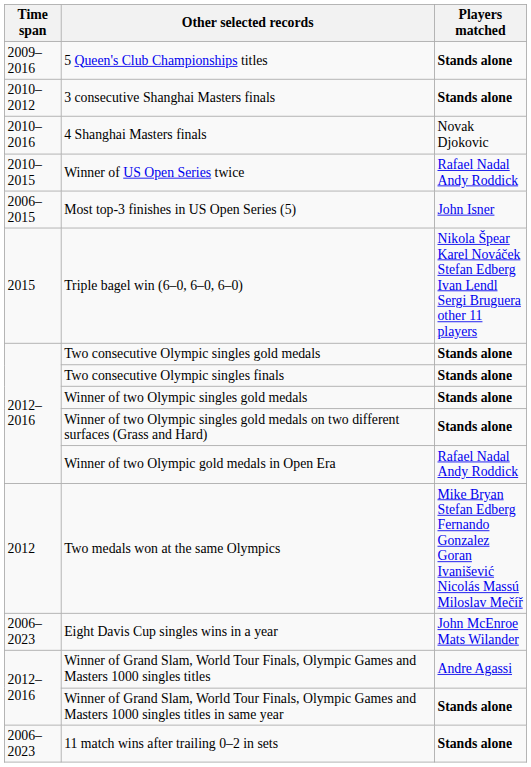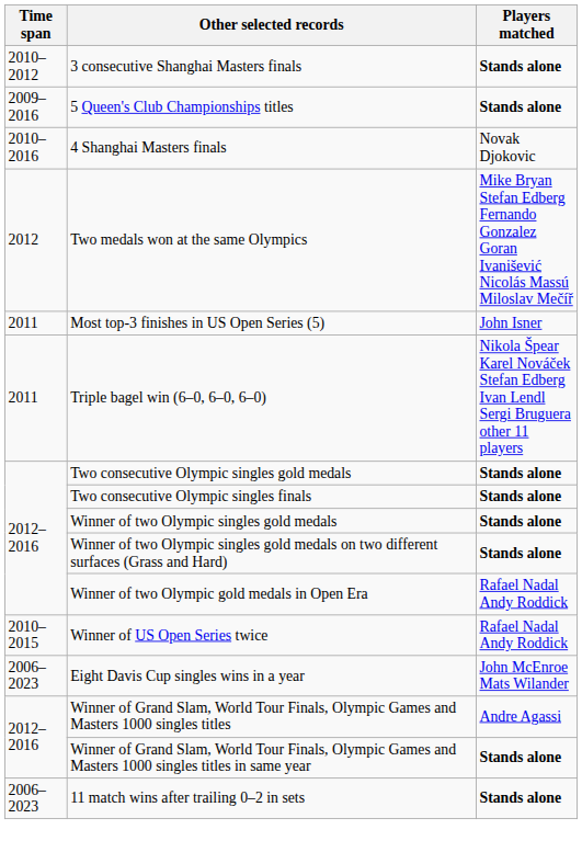 <table class="wikitable collapsible">
 <tr>
 <th>Time span</th>
 <th>Other selected records</th>
 <th>Players matched</th>
 </tr>
 <tr>
-<td>2009–2016</td>
-<td>5 <a href='#'>Queen's Club Championships</a> titles</td>
+<td>2010–2012</td>
+<td>3 consecutive Shanghai Masters finals</td>
 <td><strong>Stands alone</strong></td>
 </tr>
 <tr>
-<td>2010–2012</td>
-<td>3 consecutive Shanghai Masters finals</td>
+<td>2009–2016</td>
+<td>5 <a href='#'>Queen's Club Championships</a> titles</td>
 <td><strong>Stands alone</strong></td>
 </tr>
 <tr>
 <td>2010–2016</td>
 <td>4 Shanghai Masters finals</td>
 <td>Novak Djokovic</td>
 </tr>
 <tr>
-<td>2010–2015</td>
-<td>Winner of <a href='#'>US Open Series</a> twice</td>
-<td><a href='#'>Rafael Nadal</a><br><a href='#'>Andy Roddick</a></td>
+<td>2012</td>
+<td>Two medals won at the same Olympics</td>
+<td><a href='#'>Mike Bryan</a><br><a href='#'>Stefan Edberg</a><br><a href='#'>Fernando Gonzalez</a><br><a href='#'>Goran Ivanišević</a><br><a href='#'>Nicolás Massú</a><br><a href='#'>Miloslav Mečíř</a></td>
 </tr>
 <tr>
-<td>2006–2015</td>
+<td>2011</td>
 <td>Most top-3 finishes in US Open Series (5)</td>
 <td><a href='#'>John Isner</a></td>
 </tr>
 <tr>
-<td>2015</td>
+<td>2011</td>
 <td>Triple bagel win (6–0, 6–0, 6–0)</td>
 <td><a href='#'>Nikola Špear</a><br><a href='#'>Karel Nováček</a><br><a href='#'>Stefan Edberg</a><br><a href='#'>Ivan Lendl</a><br><a href='#'>Sergi Bruguera</a><br><a href='#'>other 11 players</a></td>
 </tr>
 <tr>
 <td rowspan="5">2012–2016</td>
 <td>Two consecutive Olympic singles gold medals</td>
 <td><strong>Stands alone</strong></td>
 </tr>
 <tr>
 <td>Two consecutive Olympic singles finals</td>
 <td><strong>Stands alone</strong></td>
 </tr>
 <tr>
 <td>Winner of two Olympic singles gold medals</td>
 <td><strong>Stands alone</strong></td>
 </tr>
 <tr>
 <td>Winner of two Olympic singles gold medals on two different surfaces (Grass and Hard)</td>
 <td><strong>Stands alone</strong></td>
 </tr>
 <tr>
 <td>Winner of two Olympic gold medals in Open Era</td>
 <td><a href='#'>Rafael Nadal</a><br><a href='#'>Andy Roddick</a></td>
 </tr>
 <tr>
-<td>2012</td>
-<td>Two medals won at the same Olympics</td>
-<td><a href='#'>Mike Bryan</a><br><a href='#'>Stefan Edberg</a><br><a href='#'>Fernando Gonzalez</a><br><a href='#'>Goran Ivanišević</a><br><a href='#'>Nicolás Massú</a><br><a href='#'>Miloslav Mečíř</a></td>
+<td>2010–2015</td>
+<td>Winner of <a href='#'>US Open Series</a> twice</td>
+<td><a href='#'>Rafael Nadal</a><br><a href='#'>Andy Roddick</a></td>
 </tr>
 <tr>
 <td>2006–2023</td>
 <td>Eight Davis Cup singles wins in a year</td>
 <td><a href='#'>John McEnroe</a><br><a href='#'>Mats Wilander</a></td>
 </tr>
 <tr>
 <td rowspan="2">2012–2016</td>
 <td>Winner of Grand Slam, World Tour Finals, Olympic Games and Masters 1000 singles titles</td>
 <td><a href='#'>Andre Agassi</a></td>
 </tr>
 <tr>
 <td>Winner of Grand Slam, World Tour Finals, Olympic Games and Masters 1000 singles titles in same year</td>
 <td><strong>Stands alone</strong></td>
 </tr>
 <tr>
 <td>2006–2023</td>
 <td>11 match wins after trailing 0–2 in sets</td>
 <td><strong>Stands alone</strong></td>
 </tr>
 </table>
